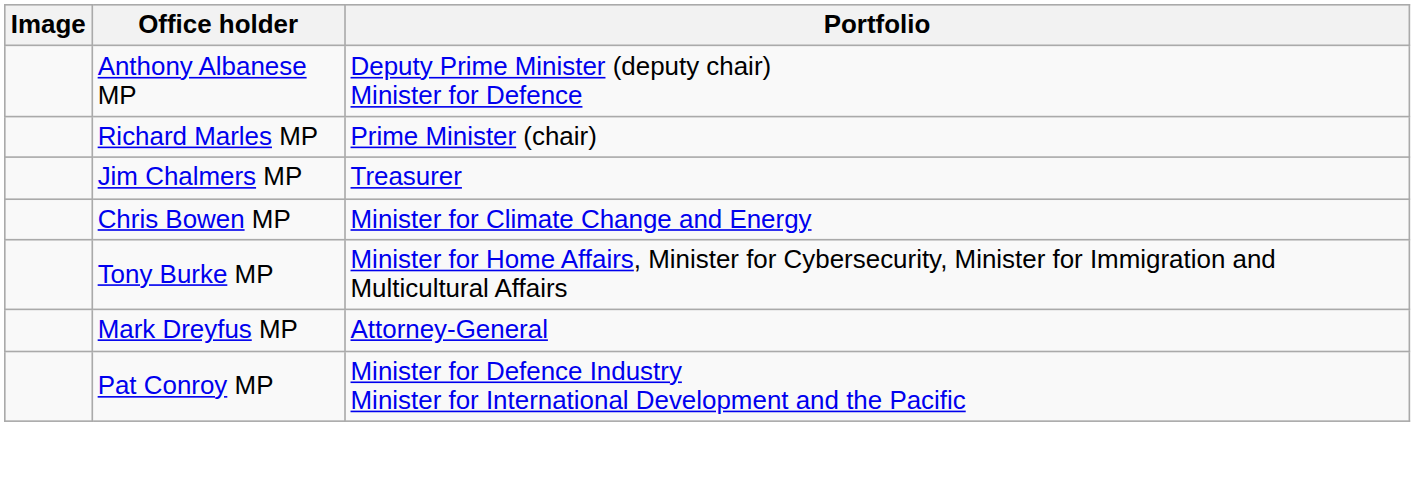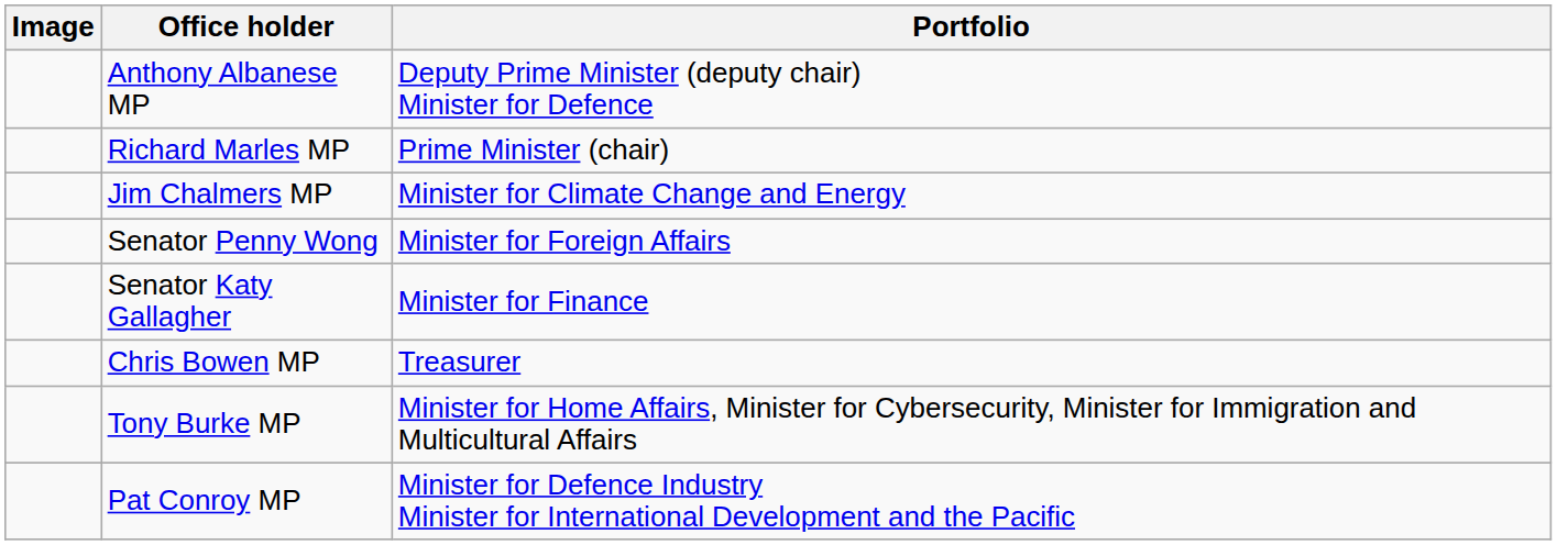 <table class="wikitable">
 <tr>
 <th>Image</th>
 <th>Office holder</th>
 <th>Portfolio</th>
 </tr>
 <tr>
 <td></td>
 <td><a href='#'>Anthony Albanese</a> MP</td>
 <td><a href='#'>Deputy Prime Minister</a> (deputy chair)<br><a href='#'>Minister for Defence</a></td>
 </tr>
 <tr>
 <td></td>
 <td><a href='#'>Richard Marles</a> MP</td>
 <td><a href='#'>Prime Minister</a> (chair)</td>
 </tr>
 <tr>
 <td></td>
 <td><a href='#'>Jim Chalmers</a> MP</td>
-<td><a href='#'>Treasurer</a></td>
+<td><a href='#'>Minister for Climate Change and Energy</a></td>
+</tr>
+<tr>
+<td></td>
+<td>Senator <a href='#'>Penny Wong</a></td>
+<td><a href='#'>Minister for Foreign Affairs</a></td>
+</tr>
+<tr>
+<td></td>
+<td>Senator <a href='#'>Katy Gallagher</a></td>
+<td><a href='#'>Minister for Finance</a></td>
 </tr>
 <tr>
 <td></td>
 <td><a href='#'>Chris Bowen</a> MP</td>
-<td><a href='#'>Minister for Climate Change and Energy</a></td>
+<td><a href='#'>Treasurer</a></td>
 </tr>
 <tr>
 <td></td>
 <td><a href='#'>Tony Burke</a> MP</td>
 <td><a href='#'>Minister for Home Affairs</a>, Minister for Cybersecurity, Minister for Immigration and Multicultural Affairs</td>
 </tr>
 <tr>
 <td></td>
-<td><a href='#'>Mark Dreyfus</a> MP</td>
-<td><a href='#'>Attorney-General</a></td>
-</tr>
-<tr>
-<td></td>
 <td><a href='#'>Pat Conroy</a> MP</td>
 <td><a href='#'>Minister for Defence Industry</a><br><a href='#'>Minister for International Development and the Pacific</a></td>
 </tr>
 </table>
